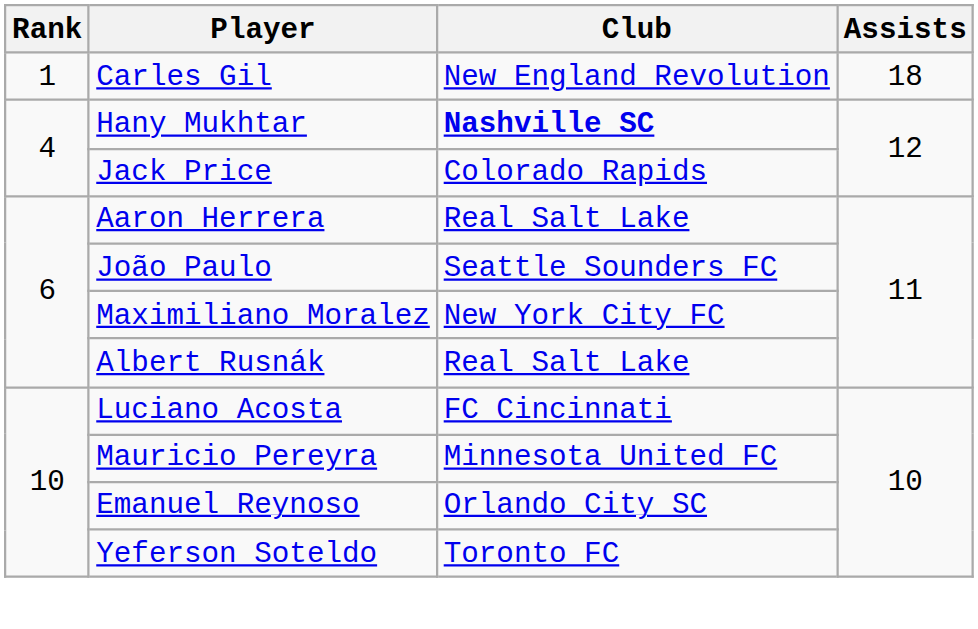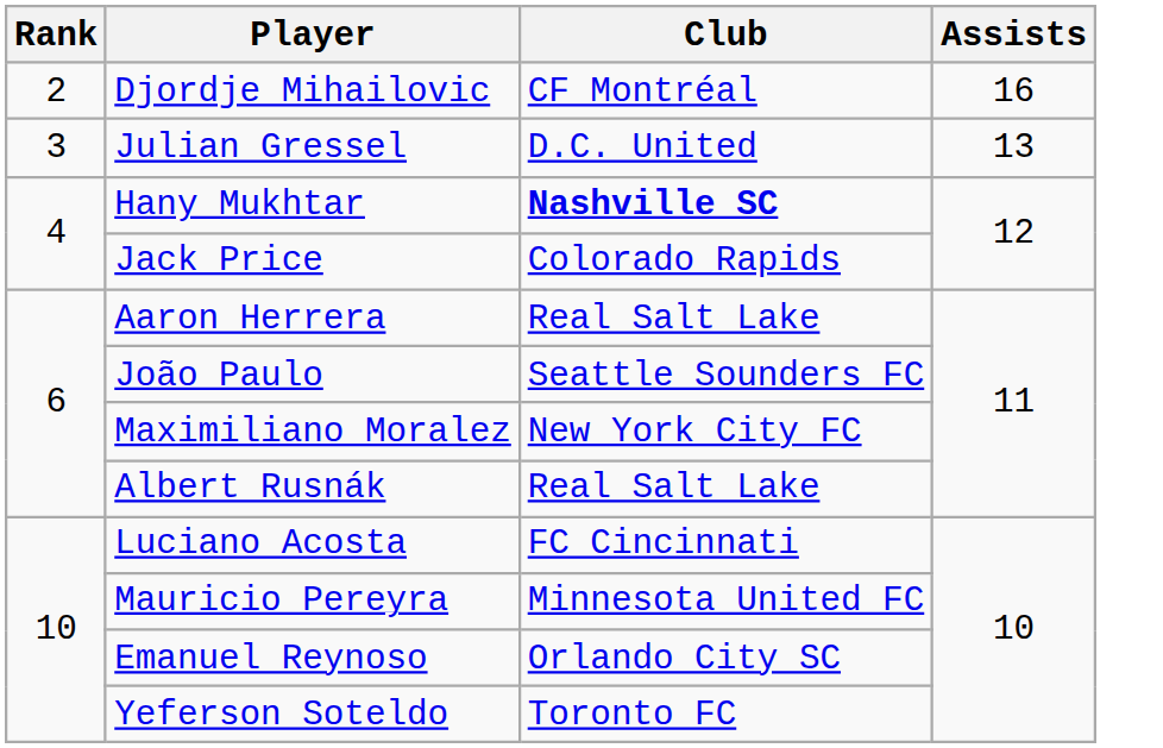 <table class="wikitable" style="text-align:center">
 <tr>
 <th>Rank</th>
 <th>Player</th>
 <th>Club</th>
 <th>Assists</th>
 </tr>
 <tr>
-<td rowspan=1>1</td>
-<td align="left"> <a href='#'>Carles Gil</a></td>
-<td align="left"><a href='#'>New England Revolution</a></td>
-<td rowspan=1>18</td>
+<td rowspan=1>2</td>
+<td align="left"> <a href='#'>Djordje Mihailovic</a></td>
+<td align="left"><a href='#'>CF Montréal</a></td>
+<td rowspan=1>16</td>
+</tr>
+<tr>
+<td rowspan=1>3</td>
+<td align="left"> <a href='#'>Julian Gressel</a></td>
+<td align="left"><a href='#'>D.C. United</a></td>
+<td rowspan=1>13</td>
 </tr>
 <tr>
 <td rowspan=2>4</td>
 <td align="left"> <a href='#'>Hany Mukhtar</a></td>
 <td align="left"><strong><a href='#'>Nashville SC</a></strong></td>
 <td rowspan=2>12</td>
 </tr>
 <tr>
 <td align="left"> <a href='#'>Jack Price</a></td>
 <td align="left"><a href='#'>Colorado Rapids</a></td>
 </tr>
 <tr>
 <td rowspan=4>6</td>
 <td align="left"> <a href='#'>Aaron Herrera</a></td>
 <td align="left"><a href='#'>Real Salt Lake</a></td>
 <td rowspan=4>11</td>
 </tr>
 <tr>
 <td align="left"> <a href='#'>João Paulo</a></td>
 <td align="left"><a href='#'>Seattle Sounders FC</a></td>
 </tr>
 <tr>
 <td align="left"> <a href='#'>Maximiliano Moralez</a></td>
 <td align="left"><a href='#'>New York City FC</a></td>
 </tr>
 <tr>
 <td align="left"> <a href='#'>Albert Rusnák</a></td>
 <td align="left"><a href='#'>Real Salt Lake</a></td>
 </tr>
 <tr>
 <td rowspan=4>10</td>
 <td align="left"> <a href='#'>Luciano Acosta</a></td>
 <td align="left"><a href='#'>FC Cincinnati</a></td>
 <td rowspan=4>10</td>
 </tr>
 <tr>
 <td align="left"> <a href='#'>Mauricio Pereyra</a></td>
 <td align="left"><a href='#'>Minnesota United FC</a></td>
 </tr>
 <tr>
 <td align="left"> <a href='#'>Emanuel Reynoso</a></td>
 <td align="left"><a href='#'>Orlando City SC</a></td>
 </tr>
 <tr>
 <td align="left"> <a href='#'>Yeferson Soteldo</a></td>
 <td align="left"><a href='#'>Toronto FC</a><br></td>
 </tr>
 </table>
